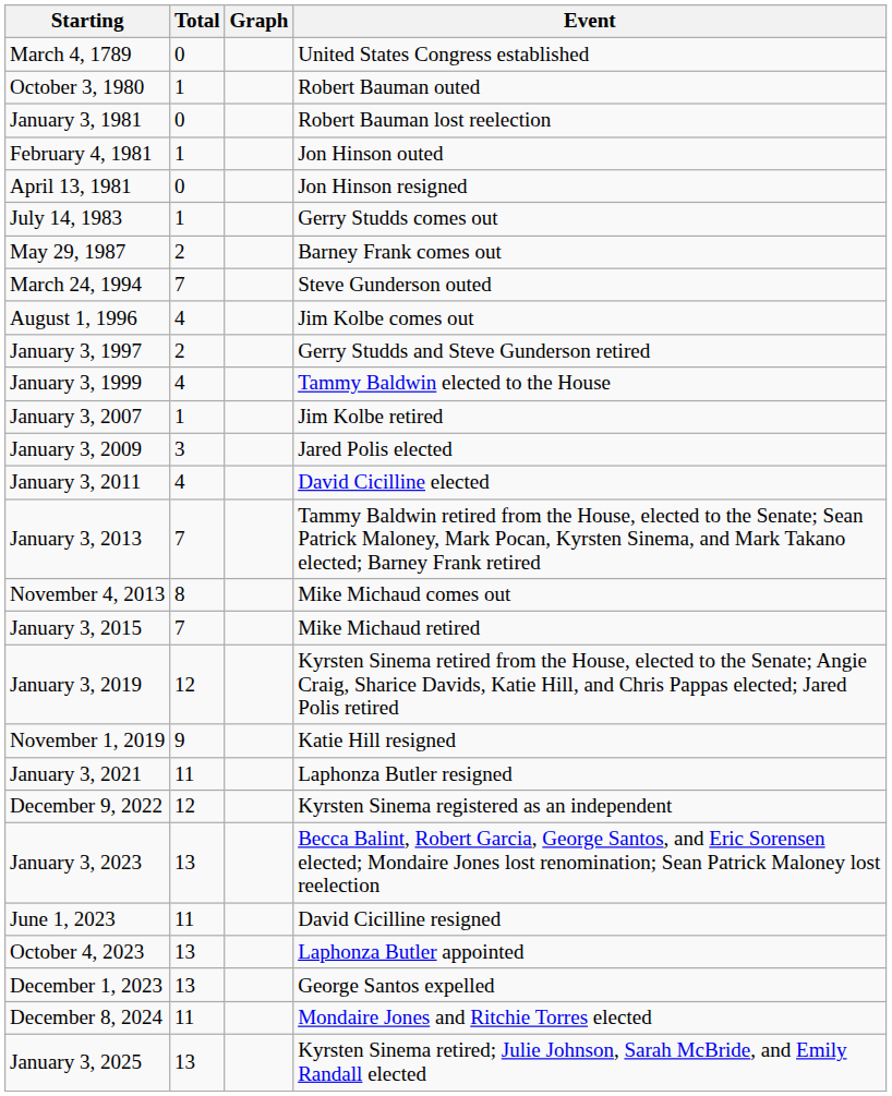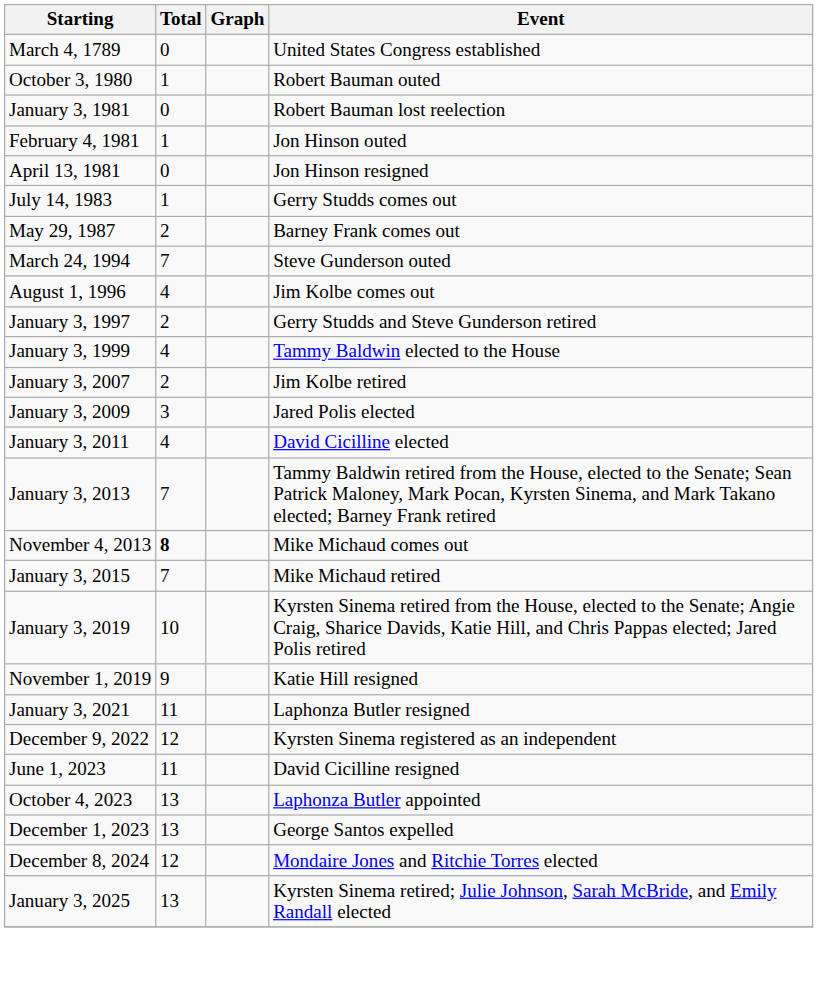 <table class="wikitable sortable">
 <tr>
 <th>Starting</th>
 <th>Total</th>
 <th>Graph</th>
 <th width=450>Event</th>
 </tr>
 <tr>
 <td>March 4, 1789</td>
 <td>0</td>
 <td> </td>
 <td> United States Congress established</td>
 </tr>
 <tr>
 <td>October 3, 1980</td>
 <td>1</td>
 <td></td>
 <td> Robert Bauman outed</td>
 </tr>
 <tr>
 <td>January 3, 1981</td>
 <td>0</td>
 <td></td>
 <td> Robert Bauman lost reelection</td>
 </tr>
 <tr>
 <td>February 4, 1981</td>
 <td>1</td>
 <td></td>
 <td> Jon Hinson outed</td>
 </tr>
 <tr>
 <td>April 13, 1981</td>
 <td>0</td>
 <td></td>
 <td> Jon Hinson resigned</td>
 </tr>
 <tr>
 <td>July 14, 1983</td>
 <td>1</td>
 <td></td>
 <td> Gerry Studds comes out</td>
 </tr>
 <tr>
 <td>May 29, 1987</td>
 <td>2</td>
 <td></td>
 <td> Barney Frank comes out</td>
 </tr>
 <tr>
 <td>March 24, 1994</td>
 <td>7</td>
 <td></td>
 <td> Steve Gunderson outed</td>
 </tr>
 <tr>
 <td>August 1, 1996</td>
 <td>4</td>
 <td></td>
 <td> Jim Kolbe comes out</td>
 </tr>
 <tr>
 <td>January 3, 1997</td>
 <td>2</td>
 <td></td>
 <td> Gerry Studds and Steve Gunderson retired</td>
 </tr>
 <tr>
 <td>January 3, 1999</td>
 <td>4</td>
 <td></td>
 <td> <a href='#'>Tammy Baldwin</a> elected to the House</td>
 </tr>
 <tr>
 <td>January 3, 2007</td>
-<td>1</td>
+<td>2</td>
 <td></td>
 <td> Jim Kolbe retired</td>
 </tr>
 <tr>
 <td>January 3, 2009</td>
 <td>3</td>
 <td></td>
 <td> Jared Polis elected</td>
 </tr>
 <tr>
 <td>January 3, 2011</td>
 <td>4</td>
 <td></td>
 <td> <a href='#'>David Cicilline</a> elected</td>
 </tr>
 <tr>
 <td>January 3, 2013</td>
 <td>7</td>
 <td></td>
 <td> Tammy Baldwin retired from the House, elected to the Senate; Sean Patrick Maloney, Mark Pocan, Kyrsten Sinema, and Mark Takano elected; Barney Frank retired</td>
 </tr>
 <tr>
 <td>November 4, 2013</td>
-<td>8</td>
+<td><strong>8</strong></td>
 <td></td>
 <td> Mike Michaud comes out</td>
 </tr>
 <tr>
 <td>January 3, 2015</td>
 <td>7</td>
 <td></td>
 <td> Mike Michaud retired</td>
 </tr>
 <tr>
 <td>January 3, 2019</td>
-<td>12</td>
+<td>10</td>
 <td></td>
 <td> Kyrsten Sinema retired from the House, elected to the Senate; Angie Craig, Sharice Davids, Katie Hill, and Chris Pappas elected; Jared Polis retired</td>
 </tr>
 <tr>
 <td>November 1, 2019</td>
 <td>9</td>
 <td></td>
 <td> Katie Hill resigned</td>
 </tr>
 <tr>
 <td>January 3, 2021</td>
 <td>11</td>
 <td></td>
 <td> Laphonza Butler resigned</td>
 </tr>
 <tr>
 <td>December 9, 2022</td>
 <td>12</td>
 <td></td>
 <td> Kyrsten Sinema registered as an independent</td>
 </tr>
 <tr>
-<td>January 3, 2023</td>
-<td>13</td>
-<td></td>
-<td> <a href='#'>Becca Balint</a>, <a href='#'>Robert Garcia</a>, <a href='#'>George Santos</a>, and <a href='#'>Eric Sorensen</a> elected; Mondaire Jones lost renomination; Sean Patrick Maloney lost reelection</td>
-</tr>
-<tr>
 <td>June 1, 2023</td>
 <td>11</td>
 <td></td>
 <td> David Cicilline resigned</td>
 </tr>
 <tr>
 <td>October 4, 2023</td>
 <td>13</td>
 <td></td>
 <td> <a href='#'>Laphonza Butler</a> appointed</td>
 </tr>
 <tr>
 <td>December 1, 2023</td>
 <td>13</td>
 <td></td>
 <td> George Santos expelled</td>
 </tr>
 <tr>
 <td>December 8, 2024</td>
-<td>11</td>
+<td>12</td>
 <td></td>
 <td> <a href='#'>Mondaire Jones</a> and <a href='#'>Ritchie Torres</a> elected</td>
 </tr>
 <tr>
 <td>January 3, 2025</td>
 <td>13</td>
 <td></td>
 <td> Kyrsten Sinema retired; <a href='#'>Julie Johnson</a>, <a href='#'>Sarah McBride</a>, and <a href='#'>Emily Randall</a> elected</td>
 </tr>
 <tr>
 </tr>
 </table>
